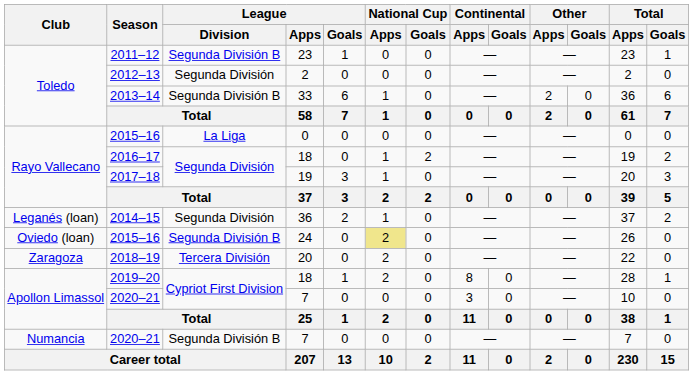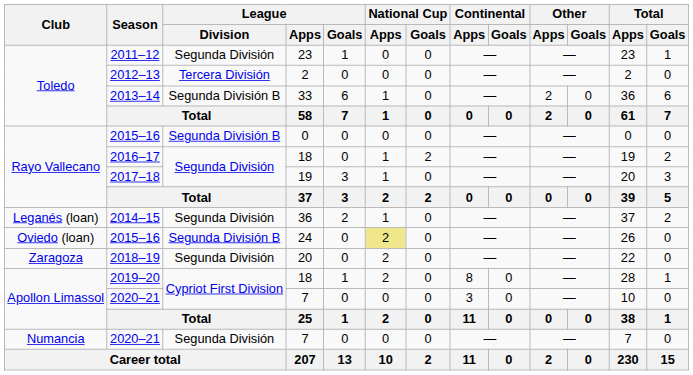 <table class="wikitable" style="text-align:center">
 <tr>
 <th rowspan="2">Club</th>
 <th rowspan="2">Season</th>
 <th colspan="3">League</th>
 <th colspan="2">National Cup</th>
 <th colspan="2">Continental</th>
 <th colspan="2">Other</th>
 <th colspan="2">Total</th>
 </tr>
 <tr>
 <th>Division</th>
 <th>Apps</th>
 <th>Goals</th>
 <th>Apps</th>
 <th>Goals</th>
 <th>Apps</th>
 <th>Goals</th>
 <th>Apps</th>
 <th>Goals</th>
 <th>Apps</th>
 <th>Goals</th>
 </tr>
 <tr>
 <td rowspan="4"><a href='#'>Toledo</a></td>
 <td><a href='#'>2011–12</a></td>
-<td><a href='#'>Segunda División B</a></td>
+<td>Segunda División</td>
 <td>23</td>
 <td>1</td>
 <td>0</td>
 <td>0</td>
 <td colspan="2">—</td>
 <td colspan="2">—</td>
 <td>23</td>
 <td>1</td>
 </tr>
 <tr>
 <td><a href='#'>2012–13</a></td>
-<td>Segunda División</td>
+<td><a href='#'>Tercera División</a></td>
 <td>2</td>
 <td>0</td>
 <td>0</td>
 <td>0</td>
 <td colspan="2">—</td>
 <td colspan="2">—</td>
 <td>2</td>
 <td>0</td>
 </tr>
 <tr>
 <td><a href='#'>2013–14</a></td>
 <td>Segunda División B</td>
 <td>33</td>
 <td>6</td>
 <td>1</td>
 <td>0</td>
 <td colspan="2">—</td>
 <td>2</td>
 <td>0</td>
 <td>36</td>
 <td>6</td>
 </tr>
 <tr>
 <th colspan="2">Total</th>
 <th>58</th>
 <th>7</th>
 <th>1</th>
 <th>0</th>
 <th>0</th>
 <th>0</th>
 <th>2</th>
 <th>0</th>
 <th>61</th>
 <th>7</th>
 </tr>
 <tr>
 <td rowspan="4"><a href='#'>Rayo Vallecano</a></td>
 <td><a href='#'>2015–16</a></td>
-<td><a href='#'>La Liga</a></td>
+<td><a href='#'>Segunda División B</a></td>
 <td>0</td>
 <td>0</td>
 <td>0</td>
 <td>0</td>
 <td colspan="2">—</td>
 <td colspan="2">—</td>
 <td>0</td>
 <td>0</td>
 </tr>
 <tr>
 <td><a href='#'>2016–17</a></td>
 <td rowspan="2"><a href='#'>Segunda División</a></td>
 <td>18</td>
 <td>0</td>
 <td>1</td>
 <td>2</td>
 <td colspan="2">—</td>
 <td colspan="2">—</td>
 <td>19</td>
 <td>2</td>
 </tr>
 <tr>
 <td><a href='#'>2017–18</a></td>
 <td>19</td>
 <td>3</td>
 <td>1</td>
 <td>0</td>
 <td colspan="2">—</td>
 <td colspan="2">—</td>
 <td>20</td>
 <td>3</td>
 </tr>
 <tr>
 <th colspan="2">Total</th>
 <th>37</th>
 <th>3</th>
 <th>2</th>
 <th>2</th>
 <th>0</th>
 <th>0</th>
 <th>0</th>
 <th>0</th>
 <th>39</th>
 <th>5</th>
 </tr>
 <tr>
 <td><a href='#'>Leganés</a> (loan)</td>
 <td><a href='#'>2014–15</a></td>
 <td>Segunda División</td>
 <td>36</td>
 <td>2</td>
 <td>1</td>
 <td>0</td>
 <td colspan="2">—</td>
 <td colspan="2">—</td>
 <td>37</td>
 <td>2</td>
 </tr>
 <tr>
 <td><a href='#'>Oviedo</a> (loan)</td>
 <td><a href='#'>2015–16</a></td>
 <td><a href='#'>Segunda División B</a></td>
 <td>24</td>
 <td>0</td>
 <td style="background: khaki;">2</td>
 <td>0</td>
 <td colspan="2">—</td>
 <td colspan="2">—</td>
 <td>26</td>
 <td>0</td>
 </tr>
 <tr>
 <td><a href='#'>Zaragoza</a></td>
 <td><a href='#'>2018–19</a></td>
-<td><a href='#'>Tercera División</a></td>
+<td>Segunda División</td>
 <td>20</td>
 <td>0</td>
 <td>2</td>
 <td>0</td>
 <td colspan="2">—</td>
 <td colspan="2">—</td>
 <td>22</td>
 <td>0</td>
 </tr>
 <tr>
 <td rowspan="3"><a href='#'>Apollon Limassol</a></td>
 <td><a href='#'>2019–20</a></td>
 <td rowspan="2"><a href='#'>Cypriot First Division</a></td>
 <td>18</td>
 <td>1</td>
 <td>2</td>
 <td>0</td>
 <td>8</td>
 <td>0</td>
 <td colspan="2">—</td>
 <td>28</td>
 <td>1</td>
 </tr>
 <tr>
 <td><a href='#'>2020–21</a></td>
 <td>7</td>
 <td>0</td>
 <td>0</td>
 <td>0</td>
 <td>3</td>
 <td>0</td>
 <td colspan="2">—</td>
 <td>10</td>
 <td>0</td>
 </tr>
 <tr>
 <th colspan="2">Total</th>
 <th>25</th>
 <th>1</th>
 <th>2</th>
 <th>0</th>
 <th>11</th>
 <th>0</th>
 <th>0</th>
 <th>0</th>
 <th>38</th>
 <th>1</th>
 </tr>
 <tr>
 <td><a href='#'>Numancia</a></td>
 <td><a href='#'>2020–21</a></td>
-<td>Segunda División B</td>
+<td>Segunda División</td>
 <td>7</td>
 <td>0</td>
 <td>0</td>
 <td>0</td>
 <td colspan="2">—</td>
 <td colspan="2">—</td>
 <td>7</td>
 <td>0</td>
 </tr>
 <tr>
 <th colspan="3">Career total</th>
 <th>207</th>
 <th>13</th>
 <th>10</th>
 <th>2</th>
 <th>11</th>
 <th>0</th>
 <th>2</th>
 <th>0</th>
 <th>230</th>
 <th>15</th>
 </tr>
 </table>
